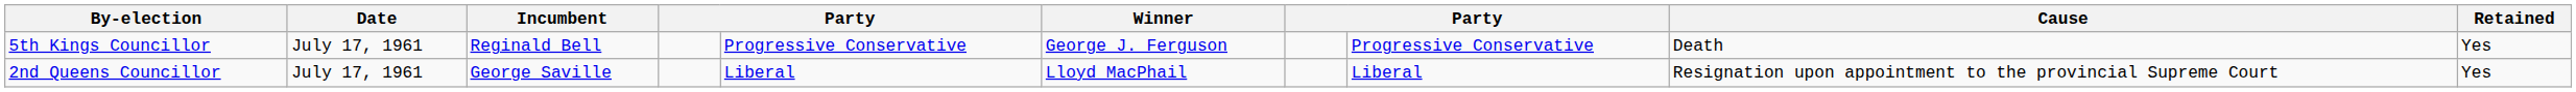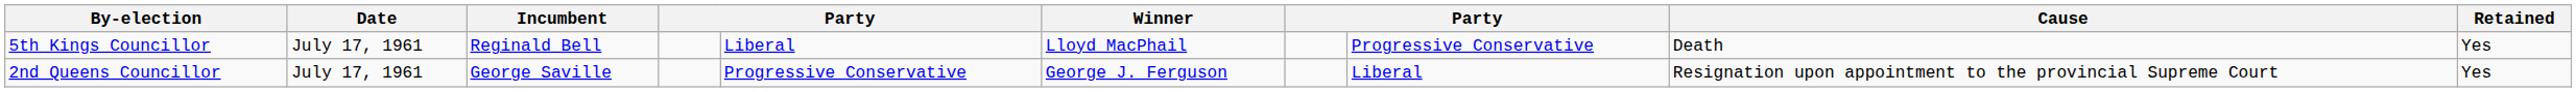 <table class=wikitable style="width:100%">
 <tr>
 <th>By-election</th>
 <th>Date</th>
 <th>Incumbent</th>
 <th colspan=2>Party</th>
 <th>Winner</th>
 <th colspan=2>Party</th>
 <th>Cause</th>
 <th>Retained</th>
 </tr>
 <tr>
 <td><a href='#'>5th Kings Councillor</a></td>
 <td>July 17, 1961</td>
 <td><a href='#'>Reginald Bell</a></td>
 <td>    </td>
-<td><a href='#'>Progressive Conservative</a></td>
-<td><a href='#'>George J. Ferguson</a></td>
+<td><a href='#'>Liberal</a></td>
+<td><a href='#'>Lloyd MacPhail</a></td>
 <td>    </td>
 <td><a href='#'>Progressive Conservative</a></td>
 <td>Death</td>
 <td>Yes</td>
 </tr>
 <tr>
 <td><a href='#'>2nd Queens Councillor</a></td>
 <td>July 17, 1961</td>
 <td><a href='#'>George Saville</a></td>
 <td>    </td>
-<td><a href='#'>Liberal</a></td>
-<td><a href='#'>Lloyd MacPhail</a></td>
+<td><a href='#'>Progressive Conservative</a></td>
+<td><a href='#'>George J. Ferguson</a></td>
 <td>    </td>
 <td><a href='#'>Liberal</a></td>
 <td>Resignation upon appointment to the provincial Supreme Court</td>
 <td>Yes</td>
 </tr>
 </table>
